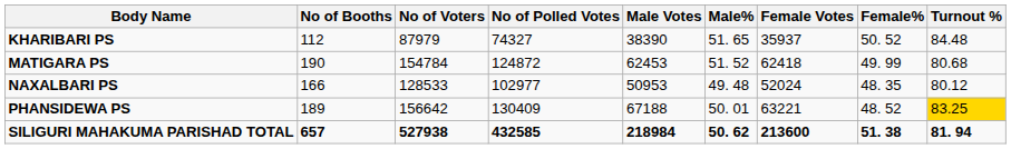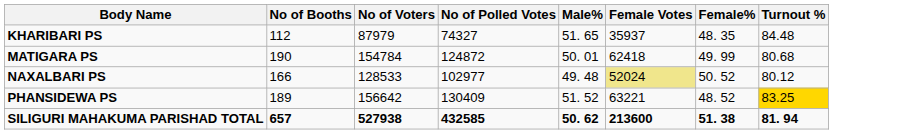 <table class="wikitable">
 <tr>
 <th>Body Name</th>
 <th>No of Booths</th>
 <th>No of Voters</th>
 <th>No of Polled Votes</th>
-<th>Male Votes</th>
 <th>Male%</th>
 <th>Female Votes</th>
 <th>Female%</th>
 <th>Turnout %</th>
 </tr>
 <tr>
 <td><strong>KHARIBARI PS</strong></td>
 <td>112</td>
 <td>87979</td>
 <td>74327</td>
-<td>38390</td>
 <td>51. 65</td>
 <td>35937</td>
-<td>50. 52</td>
+<td>48. 35</td>
 <td>84.48</td>
 </tr>
 <tr>
 <td><strong>MATIGARA PS</strong></td>
 <td>190</td>
 <td>154784</td>
 <td>124872</td>
-<td>62453</td>
-<td>51. 52</td>
+<td>50. 01</td>
 <td>62418</td>
 <td>49. 99</td>
 <td>80.68</td>
 </tr>
 <tr>
 <td><strong>NAXALBARI PS</strong></td>
 <td>166</td>
 <td>128533</td>
 <td>102977</td>
-<td>50953</td>
 <td>49. 48</td>
-<td>52024</td>
-<td>48. 35</td>
+<td style="background: khaki;">52024</td>
+<td>50. 52</td>
 <td>80.12</td>
 </tr>
 <tr>
 <td><strong>PHANSIDEWA PS</strong></td>
 <td>189</td>
 <td>156642</td>
 <td>130409</td>
-<td>67188</td>
-<td>50. 01</td>
+<td>51. 52</td>
 <td>63221</td>
 <td>48. 52</td>
 <td style="background: gold;">83.25</td>
 </tr>
 <tr>
 <td><strong>SILIGURI MAHAKUMA PARISHAD TOTAL</strong></td>
 <td><strong>657</strong></td>
 <td><strong>527938</strong></td>
 <td><strong>432585</strong></td>
-<td><strong>218984</strong></td>
 <td><strong>50. 62</strong></td>
 <td><strong>213600</strong></td>
 <td><strong>51. 38</strong></td>
 <td><strong>81. 94</strong></td>
 </tr>
 </table>
